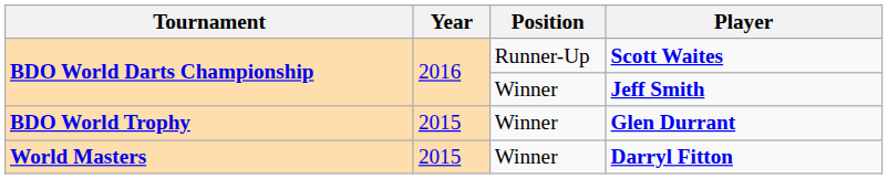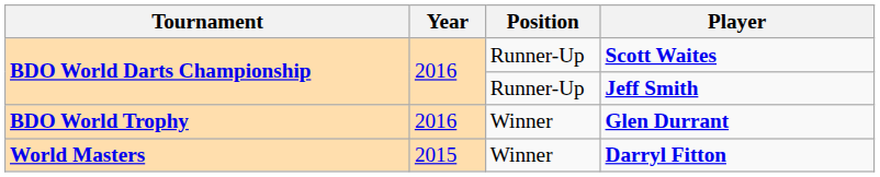 <table class="wikitable">
 <tr>
 <th width=300>Tournament</th>
 <th width=50>Year</th>
 <th width=80>Position</th>
 <th width=200>Player</th>
 </tr>
 <tr>
 <td rowspan="2" style="background:#ffdead;"><strong><a href='#'>BDO World Darts Championship</a></strong></td>
 <td rowspan="2" style="background:#ffdead;"><a href='#'>2016</a></td>
 <td>Runner-Up</td>
 <td> <strong><a href='#'>Scott Waites</a></strong></td>
 </tr>
 <tr>
-<td>Winner</td>
+<td>Runner-Up</td>
 <td> <strong><a href='#'>Jeff Smith</a></strong></td>
 </tr>
 <tr>
 <td rowspan="1" style="background:#ffdead;"><strong><a href='#'>BDO World Trophy</a></strong></td>
-<td rowspan="1" style="background:#ffdead;"><a href='#'>2015</a></td>
+<td rowspan="1" style="background:#ffdead;"><a href='#'>2016</a></td>
 <td>Winner</td>
 <td> <strong><a href='#'>Glen Durrant</a></strong></td>
 </tr>
 <tr>
 <td rowspan="1" style="background:#ffdead;"><strong><a href='#'>World Masters</a></strong></td>
 <td rowspan="1" style="background:#ffdead;"><a href='#'>2015</a></td>
 <td>Winner</td>
 <td> <strong><a href='#'>Darryl Fitton</a></strong></td>
 </tr>
 </table>
